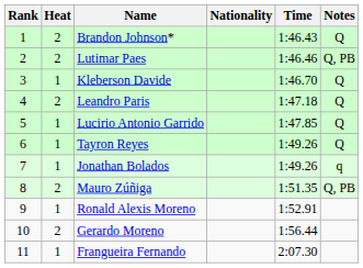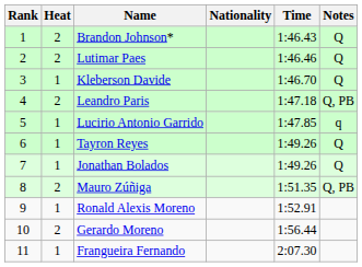 <table class="wikitable sortable" style="text-align:center;font-size:95%">
 <tr>
 <th>Rank</th>
 <th>Heat</th>
 <th>Name</th>
 <th>Nationality</th>
 <th>Time</th>
 <th>Notes</th>
 </tr>
 <tr bgcolor=ccffcc>
 <td>1</td>
 <td>2</td>
 <td align=left><a href='#'>Brandon Johnson</a>*</td>
 <td align=left></td>
 <td>1:46.43</td>
 <td>Q</td>
 </tr>
 <tr bgcolor=ccffcc>
 <td>2</td>
 <td>2</td>
 <td align=left><a href='#'>Lutimar Paes</a></td>
 <td align=left></td>
 <td>1:46.46</td>
-<td>Q, PB</td>
+<td>Q</td>
 </tr>
 <tr bgcolor=ccffcc>
 <td>3</td>
 <td>1</td>
 <td align=left><a href='#'>Kleberson Davide</a></td>
 <td align=left></td>
 <td>1:46.70</td>
 <td>Q</td>
 </tr>
 <tr bgcolor=ccffcc>
 <td>4</td>
 <td>2</td>
 <td align=left><a href='#'>Leandro Paris</a></td>
 <td align=left></td>
 <td>1:47.18</td>
-<td>Q</td>
+<td>Q, PB</td>
 </tr>
 <tr bgcolor=ccffcc>
 <td>5</td>
 <td>1</td>
 <td align=left><a href='#'>Lucirio Antonio Garrido</a></td>
 <td align=left></td>
 <td>1:47.85</td>
-<td>Q</td>
+<td>q</td>
 </tr>
 <tr bgcolor=ccffcc>
 <td>6</td>
 <td>1</td>
 <td align=left><a href='#'>Tayron Reyes</a></td>
 <td align=left></td>
 <td>1:49.26</td>
 <td>Q</td>
 </tr>
 <tr bgcolor=ddffdd>
 <td>7</td>
 <td>1</td>
 <td align=left><a href='#'>Jonathan Bolados</a></td>
 <td align=left></td>
 <td>1:49.26</td>
-<td>q</td>
+<td>Q</td>
 </tr>
 <tr bgcolor=ddffdd>
 <td>8</td>
 <td>2</td>
 <td align=left><a href='#'>Mauro Zúñiga</a></td>
 <td align=left></td>
 <td>1:51.35</td>
 <td>Q, PB</td>
 </tr>
 <tr>
 <td>9</td>
 <td>1</td>
 <td align=left><a href='#'>Ronald Alexis Moreno</a></td>
 <td align=left></td>
 <td>1:52.91</td>
 <td></td>
 </tr>
 <tr>
 <td>10</td>
 <td>2</td>
 <td align=left><a href='#'>Gerardo Moreno</a></td>
 <td align=left></td>
 <td>1:56.44</td>
 <td></td>
 </tr>
 <tr>
 <td>11</td>
 <td>1</td>
 <td align=left><a href='#'>Frangueira Fernando</a></td>
 <td align=left></td>
 <td>2:07.30</td>
 <td></td>
 </tr>
 </table>
